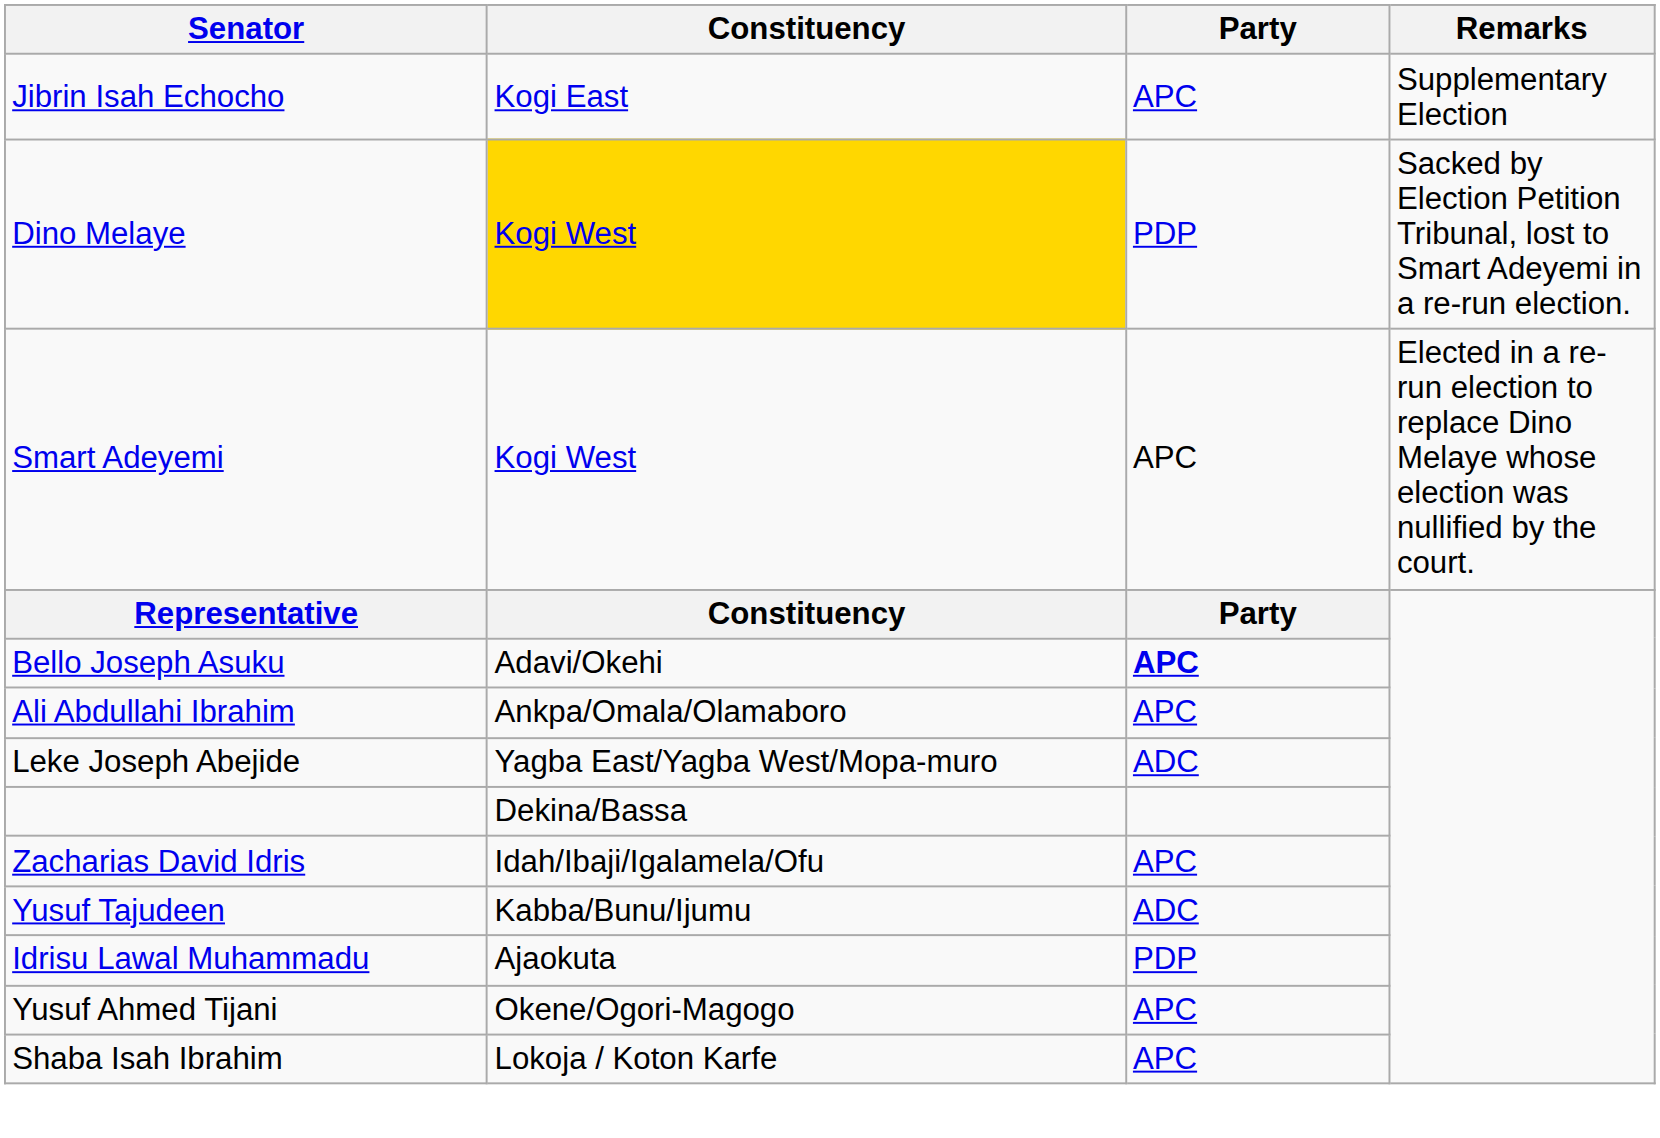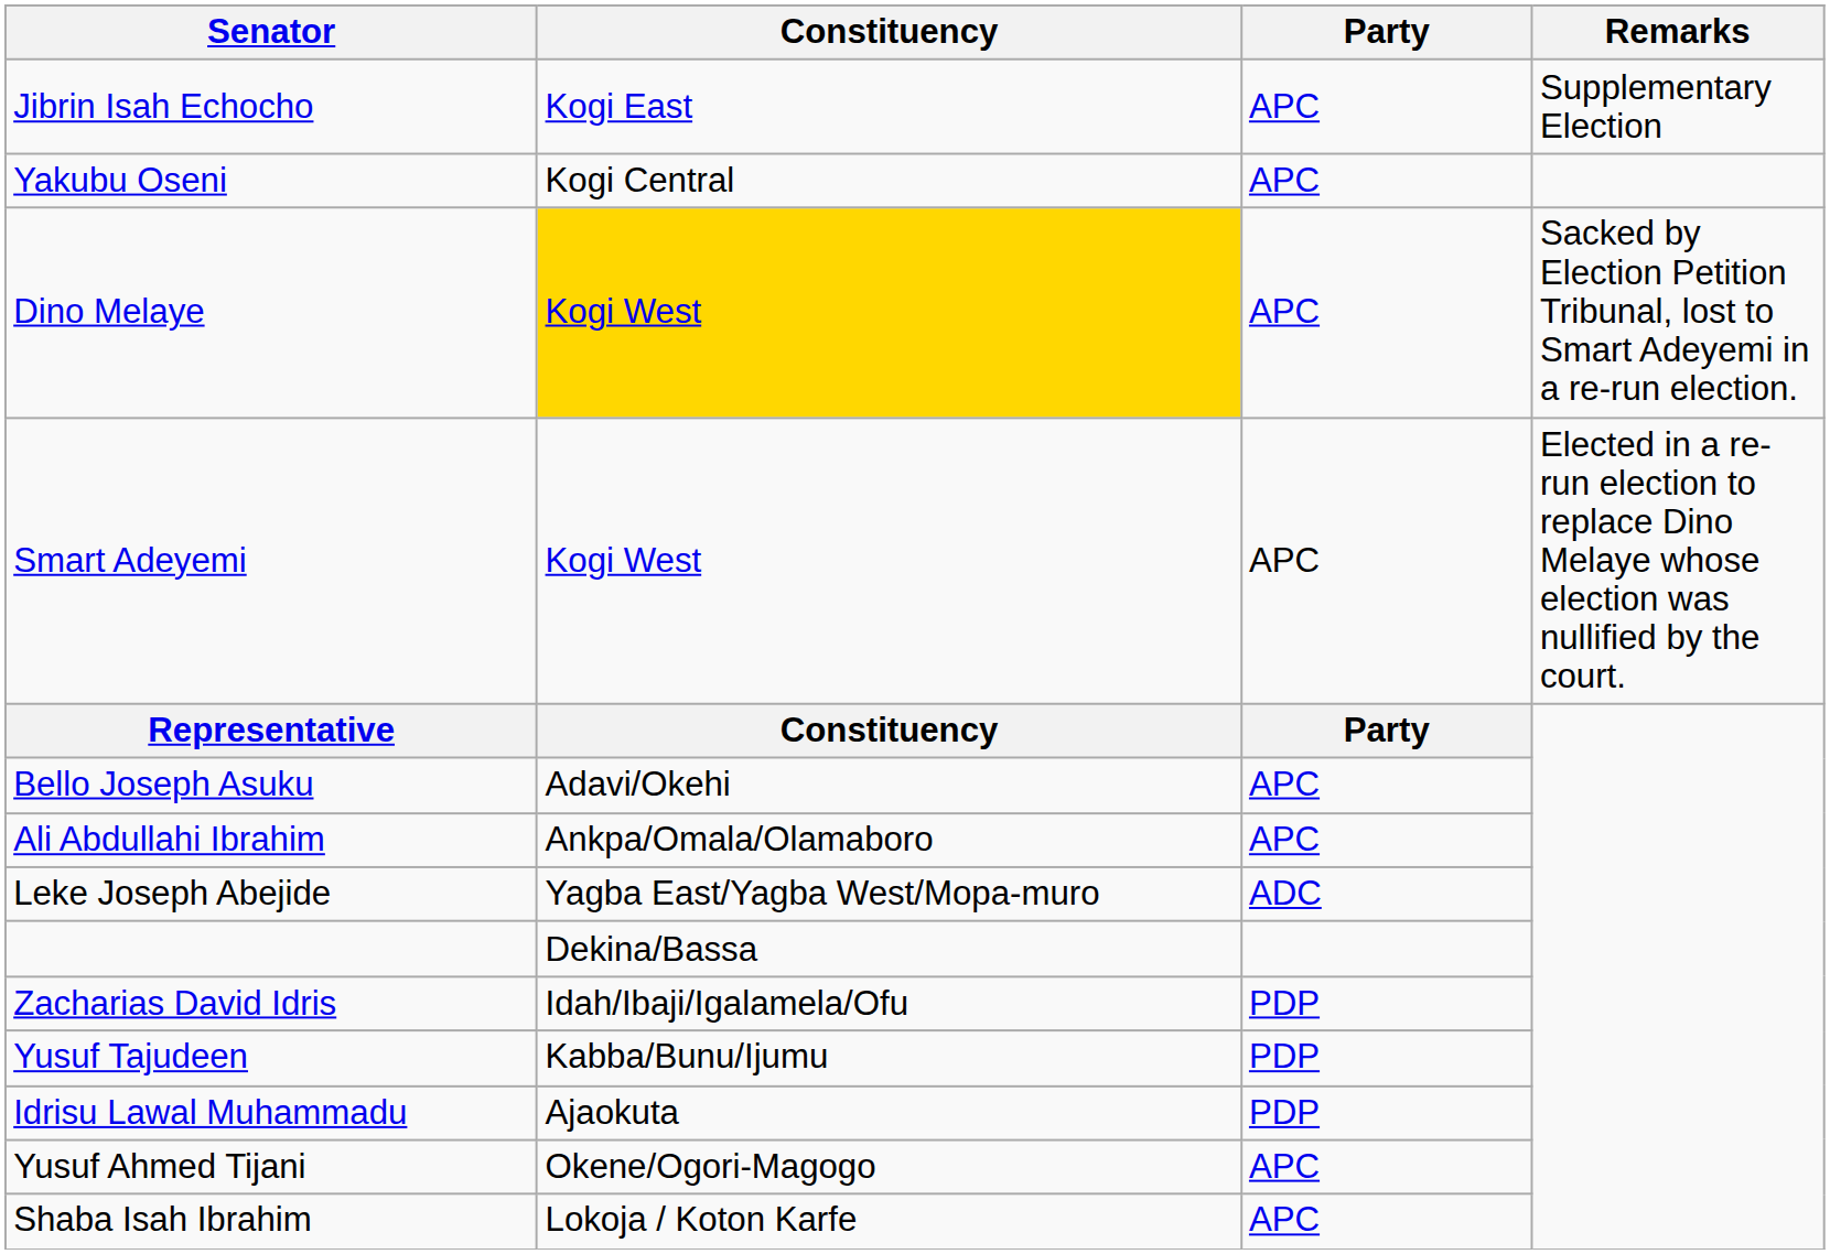 <table class="wikitable">
 <tr>
 <th style="width:15em"><a href='#'>Senator</a></th>
 <th style="width:20em">Constituency</th>
 <th style="width:8em">Party</th>
 <th style="width:8em">Remarks</th>
 </tr>
 <tr>
 <td><a href='#'>Jibrin Isah Echocho</a></td>
 <td><a href='#'>Kogi East</a></td>
 <td><a href='#'>APC</a></td>
 <td>Supplementary Election</td>
 </tr>
 <tr>
+<td><a href='#'>Yakubu Oseni</a></td>
+<td>Kogi Central</td>
+<td><a href='#'>APC</a></td>
+<td></td>
+</tr>
+<tr>
 <td><a href='#'>Dino Melaye</a></td>
 <td style="background: gold;"><a href='#'>Kogi West</a></td>
-<td><a href='#'>PDP</a></td>
+<td><a href='#'>APC</a></td>
 <td>Sacked by Election Petition Tribunal, lost to Smart Adeyemi in a re-run election.</td>
 </tr>
 <tr>
 <td><a href='#'>Smart Adeyemi</a></td>
 <td><a href='#'>Kogi West</a></td>
 <td>APC</td>
 <td>Elected in a re-run election to replace Dino Melaye whose election was nullified by the court.</td>
 </tr>
 <tr>
 <th><a href='#'>Representative</a></th>
 <th>Constituency</th>
 <th>Party</th>
 </tr>
 <tr>
 <td><a href='#'>Bello Joseph Asuku</a></td>
 <td>Adavi/Okehi</td>
-<td><strong><a href='#'>APC</a></strong></td>
+<td><a href='#'>APC</a></td>
 </tr>
 <tr>
 <td><a href='#'>Ali Abdullahi Ibrahim</a></td>
 <td>Ankpa/Omala/Olamaboro</td>
 <td><a href='#'>APC</a></td>
 </tr>
 <tr>
 <td>Leke Joseph Abejide</td>
 <td>Yagba East/Yagba West/Mopa-muro</td>
 <td><a href='#'>ADC</a></td>
 </tr>
 <tr>
 <td></td>
 <td>Dekina/Bassa</td>
 <td></td>
 </tr>
 <tr>
 <td><a href='#'>Zacharias David Idris</a></td>
 <td>Idah/Ibaji/Igalamela/Ofu</td>
-<td><a href='#'>APC</a></td>
+<td><a href='#'>PDP</a></td>
 </tr>
 <tr>
 <td><a href='#'>Yusuf Tajudeen</a></td>
 <td>Kabba/Bunu/Ijumu</td>
-<td><a href='#'>ADC</a></td>
+<td><a href='#'>PDP</a></td>
 </tr>
 <tr>
 <td><a href='#'>Idrisu Lawal Muhammadu</a></td>
 <td>Ajaokuta</td>
 <td><a href='#'>PDP</a></td>
 </tr>
 <tr>
 <td>Yusuf Ahmed Tijani</td>
 <td>Okene/Ogori-Magogo</td>
 <td><a href='#'>APC</a></td>
 </tr>
 <tr>
 <td>Shaba Isah Ibrahim</td>
 <td>Lokoja / Koton Karfe</td>
 <td><a href='#'>APC</a></td>
 </tr>
 </table>
